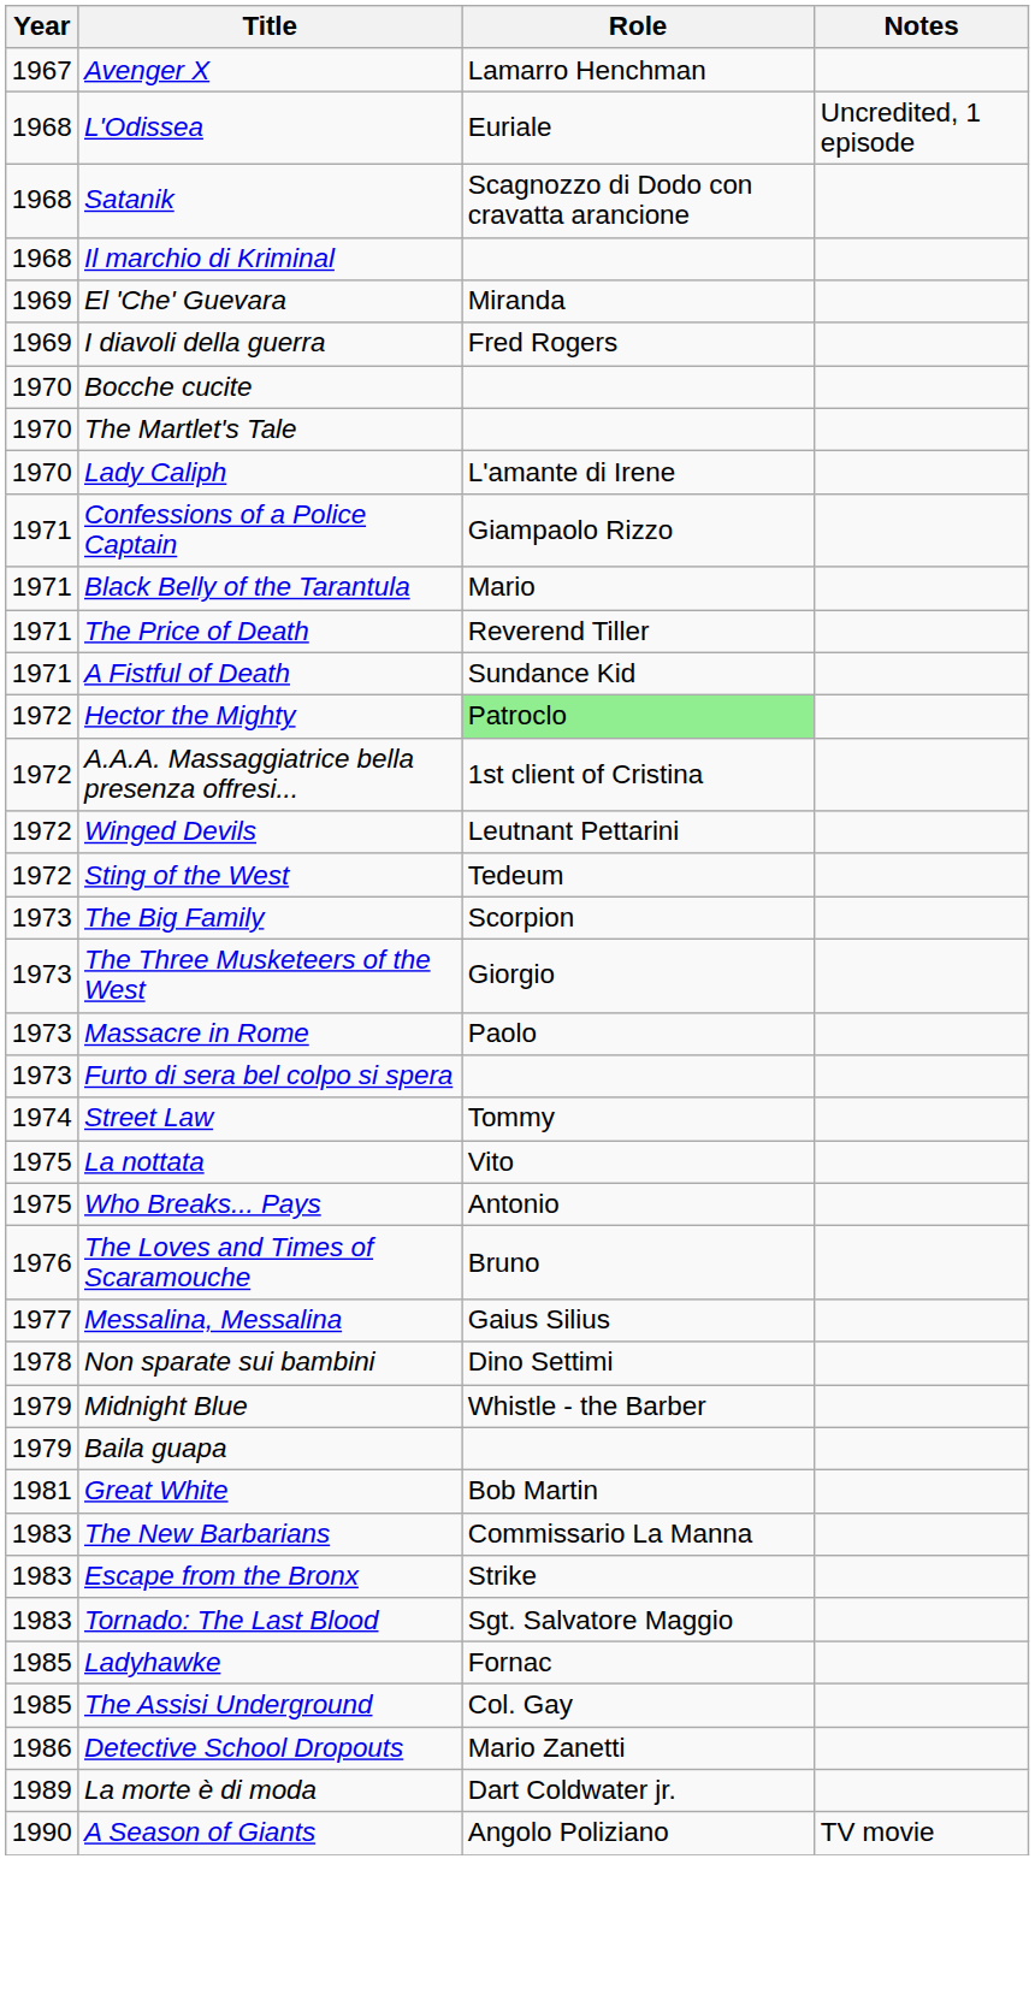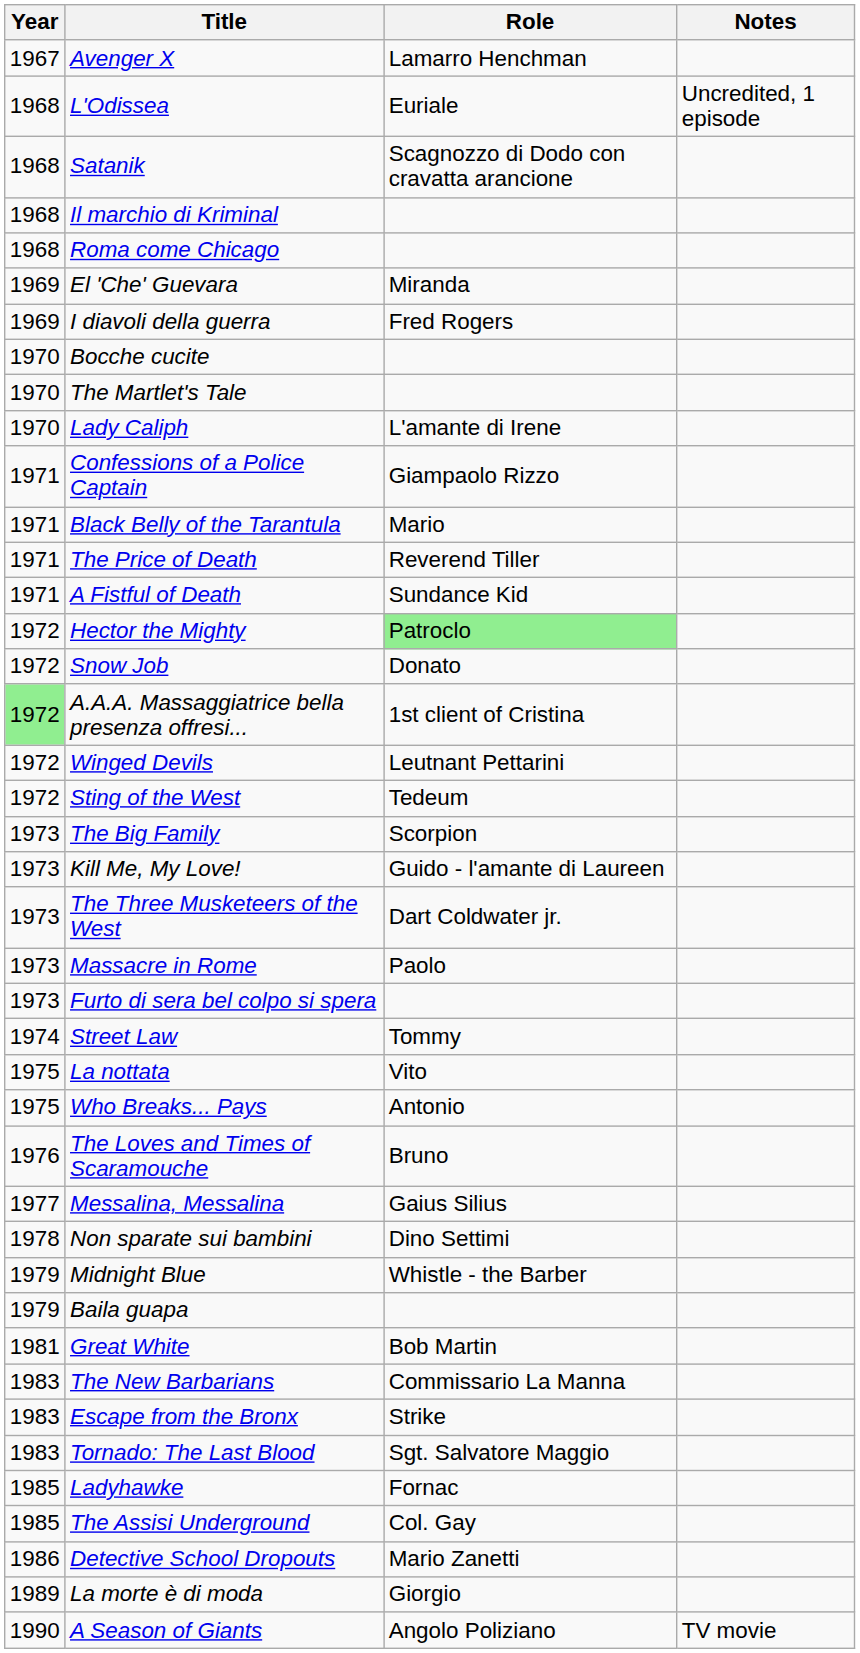 <table class="wikitable">
 <tr>
 <th>Year</th>
 <th>Title</th>
 <th>Role</th>
 <th>Notes</th>
 </tr>
 <tr>
 <td>1967</td>
 <td><em><a href='#'>Avenger X</a></em></td>
 <td>Lamarro Henchman</td>
 <td></td>
 </tr>
 <tr>
 <td>1968</td>
 <td><em><a href='#'>L'Odissea</a></em></td>
 <td>Euriale</td>
 <td>Uncredited, 1 episode</td>
 </tr>
 <tr>
 <td>1968</td>
 <td><em><a href='#'>Satanik</a></em></td>
 <td>Scagnozzo di Dodo con cravatta arancione</td>
 <td></td>
 </tr>
 <tr>
 <td>1968</td>
 <td><em><a href='#'>Il marchio di Kriminal</a></em></td>
+<td></td>
+<td></td>
+</tr>
+<tr>
+<td>1968</td>
+<td><em><a href='#'>Roma come Chicago</a></em></td>
 <td></td>
 <td></td>
 </tr>
 <tr>
 <td>1969</td>
 <td><em>El 'Che' Guevara</em></td>
 <td>Miranda</td>
 <td></td>
 </tr>
 <tr>
 <td>1969</td>
 <td><em>I diavoli della guerra</em></td>
 <td>Fred Rogers</td>
 <td></td>
 </tr>
 <tr>
 <td>1970</td>
 <td><em>Bocche cucite</em></td>
 <td></td>
 <td></td>
 </tr>
 <tr>
 <td>1970</td>
 <td><em>The Martlet's Tale</em></td>
 <td></td>
 <td></td>
 </tr>
 <tr>
 <td>1970</td>
 <td><em><a href='#'>Lady Caliph</a></em></td>
 <td>L'amante di Irene</td>
 <td></td>
 </tr>
 <tr>
 <td>1971</td>
 <td><em><a href='#'>Confessions of a Police Captain</a></em></td>
 <td>Giampaolo Rizzo</td>
 <td></td>
 </tr>
 <tr>
 <td>1971</td>
 <td><em><a href='#'>Black Belly of the Tarantula</a></em></td>
 <td>Mario</td>
 <td></td>
 </tr>
 <tr>
 <td>1971</td>
 <td><em><a href='#'>The Price of Death</a></em></td>
 <td>Reverend Tiller</td>
 <td></td>
 </tr>
 <tr>
 <td>1971</td>
 <td><em><a href='#'>A Fistful of Death</a></em></td>
 <td>Sundance Kid</td>
 <td></td>
 </tr>
 <tr>
 <td>1972</td>
 <td><em><a href='#'>Hector the Mighty</a></em></td>
 <td style="background: lightgreen;">Patroclo</td>
 <td></td>
 </tr>
 <tr>
 <td>1972</td>
+<td><em><a href='#'>Snow Job</a></em></td>
+<td>Donato</td>
+<td></td>
+</tr>
+<tr>
+<td style="background: lightgreen;">1972</td>
 <td><em>A.A.A. Massaggiatrice bella presenza offresi...</em></td>
 <td>1st client of Cristina</td>
 <td></td>
 </tr>
 <tr>
 <td>1972</td>
 <td><em><a href='#'>Winged Devils</a></em></td>
 <td>Leutnant Pettarini</td>
 <td></td>
 </tr>
 <tr>
 <td>1972</td>
 <td><em><a href='#'>Sting of the West</a></em></td>
 <td>Tedeum</td>
 <td></td>
 </tr>
 <tr>
 <td>1973</td>
 <td><em><a href='#'>The Big Family</a></em></td>
 <td>Scorpion</td>
 <td></td>
 </tr>
 <tr>
 <td>1973</td>
+<td><em>Kill Me, My Love!</em></td>
+<td>Guido - l'amante di Laureen</td>
+<td></td>
+</tr>
+<tr>
+<td>1973</td>
 <td><em><a href='#'>The Three Musketeers of the West</a></em></td>
-<td>Giorgio</td>
+<td>Dart Coldwater jr.</td>
 <td></td>
 </tr>
 <tr>
 <td>1973</td>
 <td><em><a href='#'>Massacre in Rome</a></em></td>
 <td>Paolo</td>
 <td></td>
 </tr>
 <tr>
 <td>1973</td>
 <td><em><a href='#'>Furto di sera bel colpo si spera</a></em></td>
 <td></td>
 <td></td>
 </tr>
 <tr>
 <td>1974</td>
 <td><em><a href='#'>Street Law</a></em></td>
 <td>Tommy</td>
 <td></td>
 </tr>
 <tr>
 <td>1975</td>
 <td><em><a href='#'>La nottata</a></em></td>
 <td>Vito</td>
 <td></td>
 </tr>
 <tr>
 <td>1975</td>
 <td><em><a href='#'>Who Breaks... Pays</a></em></td>
 <td>Antonio</td>
 <td></td>
 </tr>
 <tr>
 <td>1976</td>
 <td><em><a href='#'>The Loves and Times of Scaramouche</a></em></td>
 <td>Bruno</td>
 <td></td>
 </tr>
 <tr>
 <td>1977</td>
 <td><em><a href='#'>Messalina, Messalina</a></em></td>
 <td>Gaius Silius</td>
 <td></td>
 </tr>
 <tr>
 <td>1978</td>
 <td><em>Non sparate sui bambini</em></td>
 <td>Dino Settimi</td>
 <td></td>
 </tr>
 <tr>
 <td>1979</td>
 <td><em>Midnight Blue</em></td>
 <td>Whistle - the Barber</td>
 <td></td>
 </tr>
 <tr>
 <td>1979</td>
 <td><em>Baila guapa</em></td>
 <td></td>
 <td></td>
 </tr>
 <tr>
 <td>1981</td>
 <td><em><a href='#'>Great White</a></em></td>
 <td>Bob Martin</td>
 <td></td>
 </tr>
 <tr>
 <td>1983</td>
 <td><em><a href='#'>The New Barbarians</a></em></td>
 <td>Commissario La Manna</td>
 <td></td>
 </tr>
 <tr>
 <td>1983</td>
 <td><em><a href='#'>Escape from the Bronx</a></em></td>
 <td>Strike</td>
 <td></td>
 </tr>
 <tr>
 <td>1983</td>
 <td><em><a href='#'>Tornado: The Last Blood</a></em></td>
 <td>Sgt. Salvatore Maggio</td>
 <td></td>
 </tr>
 <tr>
 <td>1985</td>
 <td><em><a href='#'>Ladyhawke</a></em></td>
 <td>Fornac</td>
 <td></td>
 </tr>
 <tr>
 <td>1985</td>
 <td><em><a href='#'>The Assisi Underground</a></em></td>
 <td>Col. Gay</td>
 <td></td>
 </tr>
 <tr>
 <td>1986</td>
 <td><em><a href='#'>Detective School Dropouts</a></em></td>
 <td>Mario Zanetti</td>
 <td></td>
 </tr>
 <tr>
 <td>1989</td>
 <td><em>La morte è di moda</em></td>
-<td>Dart Coldwater jr.</td>
+<td>Giorgio</td>
 <td></td>
 </tr>
 <tr>
 <td>1990</td>
 <td><em><a href='#'>A Season of Giants</a></em></td>
 <td>Angolo Poliziano</td>
 <td>TV movie</td>
 </tr>
 </table>
